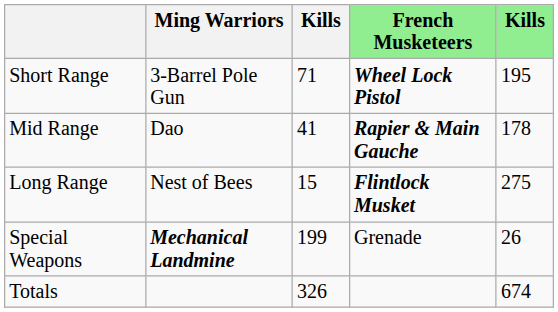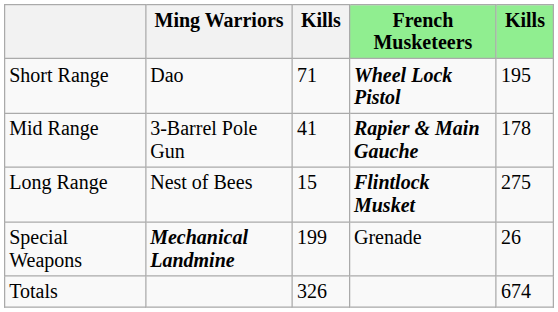 <table class="wikitable" style="text-align:left; width:440px; height:200px">
 <tr valign="top">
 <th style="width:120px;"></th>
 <th style="width:120px;">Ming Warriors</th>
 <th style="width:40px;">Kills</th>
 <th style="width:120px; background:lightgreen;">French Musketeers</th>
 <th style="width:40px; background:lightgreen;">Kills</th>
 </tr>
 <tr valign="top">
 <td>Short Range</td>
-<td>3-Barrel Pole Gun</td>
+<td>Dao</td>
 <td>71</td>
 <td><strong><em>Wheel Lock Pistol</em></strong></td>
 <td>195</td>
 </tr>
 <tr valign="top">
 <td>Mid Range</td>
-<td>Dao</td>
+<td>3-Barrel Pole Gun</td>
 <td>41</td>
 <td><strong><em>Rapier & Main Gauche</em></strong></td>
 <td>178</td>
 </tr>
 <tr valign="top">
 <td>Long Range</td>
 <td>Nest of Bees</td>
 <td>15</td>
 <td><strong><em>Flintlock Musket</em></strong></td>
 <td>275</td>
 </tr>
 <tr valign="top">
 <td>Special Weapons</td>
 <td><strong><em>Mechanical Landmine</em></strong></td>
 <td>199</td>
 <td>Grenade</td>
 <td>26</td>
 </tr>
 <tr valign="top">
 <td>Totals</td>
 <td></td>
 <td>326</td>
 <td></td>
 <td>674</td>
 </tr>
 </table>
